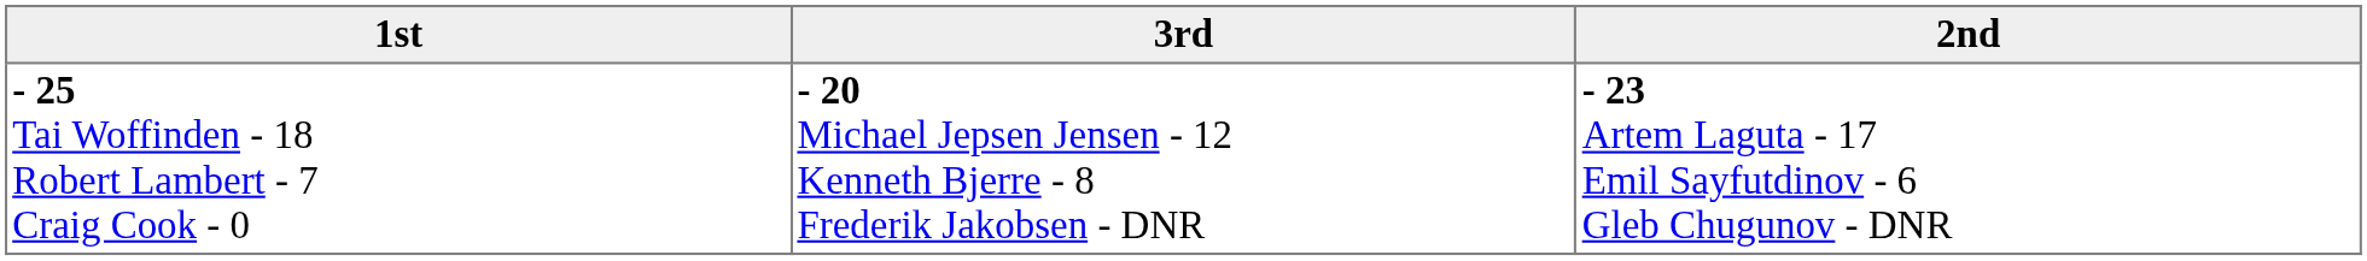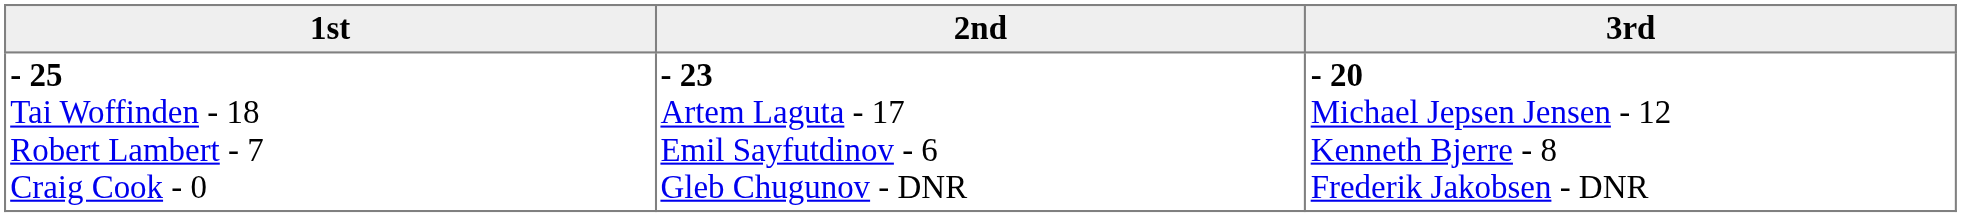 <table border="1" cellpadding="2" cellspacing="0"  style="width:75%; border-collapse:collapse;">
 <tr style="text-align:left; background:#efefef;">
 <th width=15% align=center >1st</th>
+<th width=15% align=center >2nd</th>
 <th width=15% align=center >3rd</th>
-<th width=15% align=center >2nd</th>
 </tr>
 <tr align=left>
 <td valign=top align=left ><strong> - 25</strong><br><a href='#'>Tai Woffinden</a> - 18<br><a href='#'>Robert Lambert</a> - 7<br><a href='#'>Craig Cook</a> - 0</td>
+<td valign=top align=left ><strong> - 23</strong><br><a href='#'>Artem Laguta</a> - 17<br><a href='#'>Emil Sayfutdinov</a> - 6<br><a href='#'>Gleb Chugunov</a> - DNR</td>
 <td valign=top align=left ><strong> - 20</strong><br><a href='#'>Michael Jepsen Jensen</a> - 12<br><a href='#'>Kenneth Bjerre</a> - 8<br><a href='#'>Frederik Jakobsen</a> - DNR</td>
-<td valign=top align=left ><strong> - 23</strong><br><a href='#'>Artem Laguta</a> - 17<br><a href='#'>Emil Sayfutdinov</a> - 6<br><a href='#'>Gleb Chugunov</a> - DNR</td>
 </tr>
 </table>
